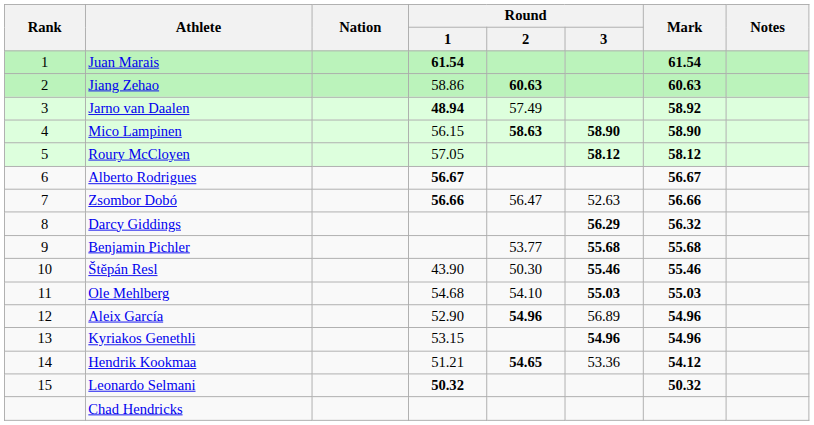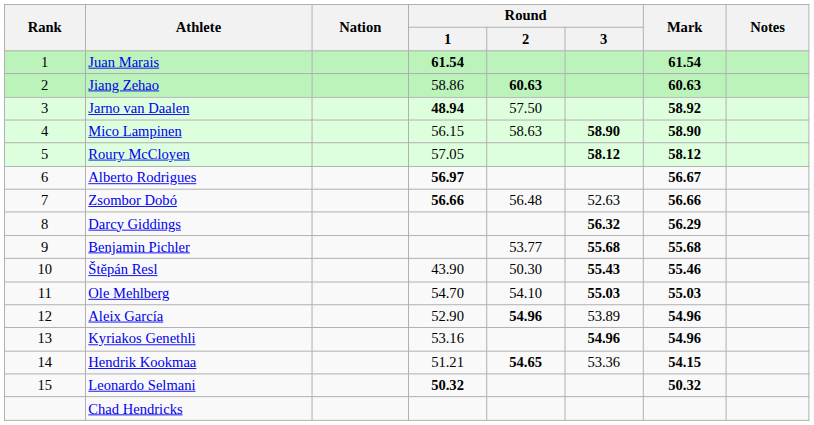 <table class="wikitable sortable" style="text-align:center;width: 70%;">
 <tr>
 <th rowspan=2>Rank</th>
 <th rowspan=2>Athlete</th>
 <th rowspan=2>Nation</th>
 <th colspan=3>Round</th>
 <th rowspan=2>Mark</th>
 <th rowspan=2>Notes</th>
 </tr>
 <tr>
 <th>1</th>
 <th>2</th>
 <th>3</th>
 </tr>
 <tr bgcolor=bbf3bb>
 <td>1</td>
 <td align=left><a href='#'>Juan Marais</a></td>
 <td align=left></td>
 <td><strong>61.54</strong></td>
 <td></td>
 <td></td>
 <td><strong>61.54</strong></td>
 <td></td>
 </tr>
 <tr bgcolor=bbf3bb>
 <td>2</td>
 <td align=left><a href='#'>Jiang Zehao</a></td>
 <td align=left></td>
 <td>58.86</td>
 <td><strong>60.63</strong></td>
 <td></td>
 <td><strong>60.63</strong></td>
 <td></td>
 </tr>
 <tr bgcolor=ddffdd>
 <td>3</td>
 <td align=left><a href='#'>Jarno van Daalen</a></td>
 <td align=left></td>
 <td><strong>48.94</strong></td>
-<td>57.49</td>
+<td>57.50</td>
 <td></td>
 <td><strong>58.92</strong></td>
 <td></td>
 </tr>
 <tr bgcolor=ddffdd>
 <td>4</td>
 <td align=left><a href='#'>Mico Lampinen</a></td>
 <td align=left></td>
 <td>56.15</td>
-<td><strong>58.63</strong></td>
+<td>58.63</td>
 <td><strong>58.90</strong></td>
 <td><strong>58.90</strong></td>
 <td></td>
 </tr>
 <tr bgcolor=ddffdd>
 <td>5</td>
 <td align=left><a href='#'>Roury McCloyen</a></td>
 <td align=left></td>
 <td>57.05</td>
 <td></td>
 <td><strong>58.12</strong></td>
 <td><strong>58.12</strong></td>
 <td></td>
 </tr>
 <tr>
 <td>6</td>
 <td align=left><a href='#'>Alberto Rodrigues</a></td>
 <td align=left></td>
-<td><strong>56.67</strong></td>
+<td><strong>56.97</strong></td>
 <td></td>
 <td></td>
 <td><strong>56.67</strong></td>
 <td></td>
 </tr>
 <tr>
 <td>7</td>
 <td align=left><a href='#'>Zsombor Dobó</a></td>
 <td align=left></td>
 <td><strong>56.66</strong></td>
-<td>56.47</td>
+<td>56.48</td>
 <td>52.63</td>
 <td><strong>56.66</strong></td>
 <td></td>
 </tr>
 <tr>
 <td>8</td>
 <td align=left><a href='#'>Darcy Giddings</a></td>
 <td align=left></td>
 <td></td>
 <td></td>
+<td><strong>56.32</strong></td>
 <td><strong>56.29</strong></td>
-<td><strong>56.32</strong></td>
 <td></td>
 </tr>
 <tr>
 <td>9</td>
 <td align=left><a href='#'>Benjamin Pichler</a></td>
 <td align=left></td>
 <td></td>
 <td>53.77</td>
 <td><strong>55.68</strong></td>
 <td><strong>55.68</strong></td>
 <td></td>
 </tr>
 <tr>
 <td>10</td>
 <td align=left><a href='#'>Štěpán Resl</a></td>
 <td align=left></td>
 <td>43.90</td>
 <td>50.30</td>
-<td><strong>55.46</strong></td>
+<td><strong>55.43</strong></td>
 <td><strong>55.46</strong></td>
 <td></td>
 </tr>
 <tr>
 <td>11</td>
 <td align=left><a href='#'>Ole Mehlberg</a></td>
 <td align=left></td>
-<td>54.68</td>
+<td>54.70</td>
 <td>54.10</td>
 <td><strong>55.03</strong></td>
 <td><strong>55.03</strong></td>
 <td></td>
 </tr>
 <tr>
 <td>12</td>
 <td align=left><a href='#'>Aleix García</a></td>
 <td align=left></td>
 <td>52.90</td>
 <td><strong>54.96</strong></td>
-<td>56.89</td>
+<td>53.89</td>
 <td><strong>54.96</strong></td>
 <td></td>
 </tr>
 <tr>
 <td>13</td>
 <td align=left><a href='#'>Kyriakos Genethli</a></td>
 <td align=left></td>
-<td>53.15</td>
+<td>53.16</td>
 <td></td>
 <td><strong>54.96</strong></td>
 <td><strong>54.96</strong></td>
 <td></td>
 </tr>
 <tr>
 <td>14</td>
 <td align=left><a href='#'>Hendrik Kookmaa</a></td>
 <td align=left></td>
 <td>51.21</td>
 <td><strong>54.65</strong></td>
 <td>53.36</td>
-<td><strong>54.12</strong></td>
+<td><strong>54.15</strong></td>
 <td></td>
 </tr>
 <tr>
 <td>15</td>
 <td align=left><a href='#'>Leonardo Selmani</a></td>
 <td align=left></td>
 <td><strong>50.32</strong></td>
 <td></td>
 <td></td>
 <td><strong>50.32</strong></td>
 <td></td>
 </tr>
 <tr>
 <td></td>
 <td align=left><a href='#'>Chad Hendricks</a></td>
 <td align=left></td>
 <td></td>
 <td></td>
 <td></td>
 <td></td>
 <td></td>
 </tr>
 </table>
